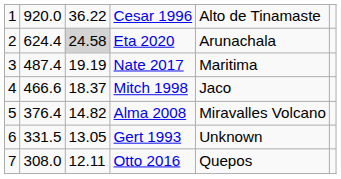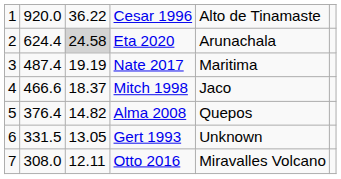 <table class="wikitable">
 <tr>
 <td>1</td>
 <td>920.0</td>
 <td>36.22</td>
 <td><a href='#'>Cesar 1996</a></td>
 <td>Alto de Tinamaste</td>
 <td></td>
 </tr>
 <tr>
 <td>2</td>
 <td>624.4</td>
 <td style="background: lightgrey;">24.58</td>
 <td><a href='#'>Eta 2020</a></td>
 <td>Arunachala</td>
 <td></td>
 </tr>
 <tr>
 <td>3</td>
 <td>487.4</td>
 <td>19.19</td>
 <td><a href='#'>Nate 2017</a></td>
 <td>Maritima</td>
 <td></td>
 </tr>
 <tr>
 <td>4</td>
 <td>466.6</td>
 <td>18.37</td>
 <td><a href='#'>Mitch 1998</a></td>
 <td>Jaco</td>
 <td></td>
 </tr>
 <tr>
 <td>5</td>
 <td>376.4</td>
 <td>14.82</td>
 <td><a href='#'>Alma 2008</a></td>
-<td>Miravalles Volcano</td>
+<td>Quepos</td>
 <td></td>
 </tr>
 <tr>
 <td>6</td>
 <td>331.5</td>
 <td>13.05</td>
 <td><a href='#'>Gert 1993</a></td>
 <td>Unknown</td>
 <td></td>
 </tr>
 <tr>
 <td>7</td>
 <td>308.0</td>
 <td>12.11</td>
 <td><a href='#'>Otto 2016</a></td>
-<td>Quepos</td>
+<td>Miravalles Volcano</td>
 <td></td>
 </tr>
 </table>
